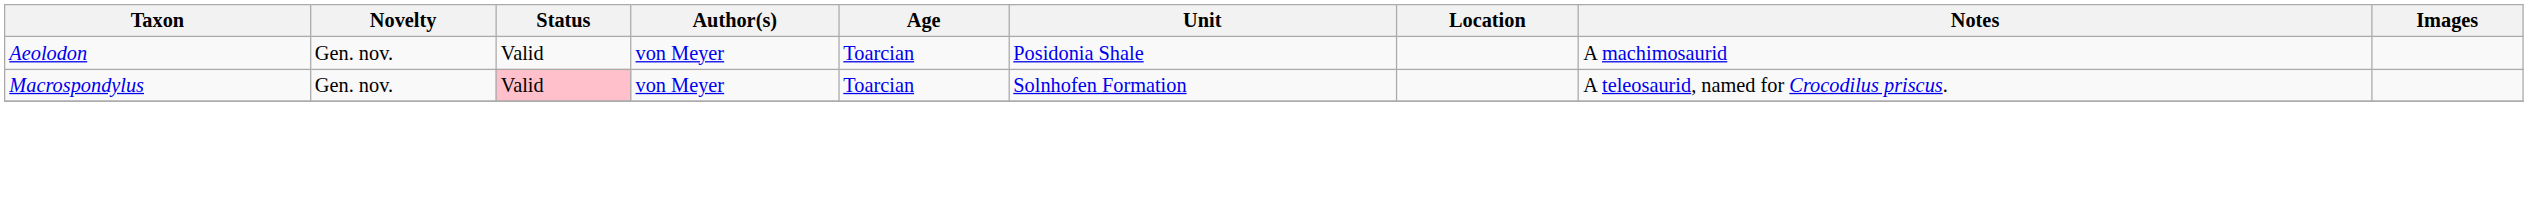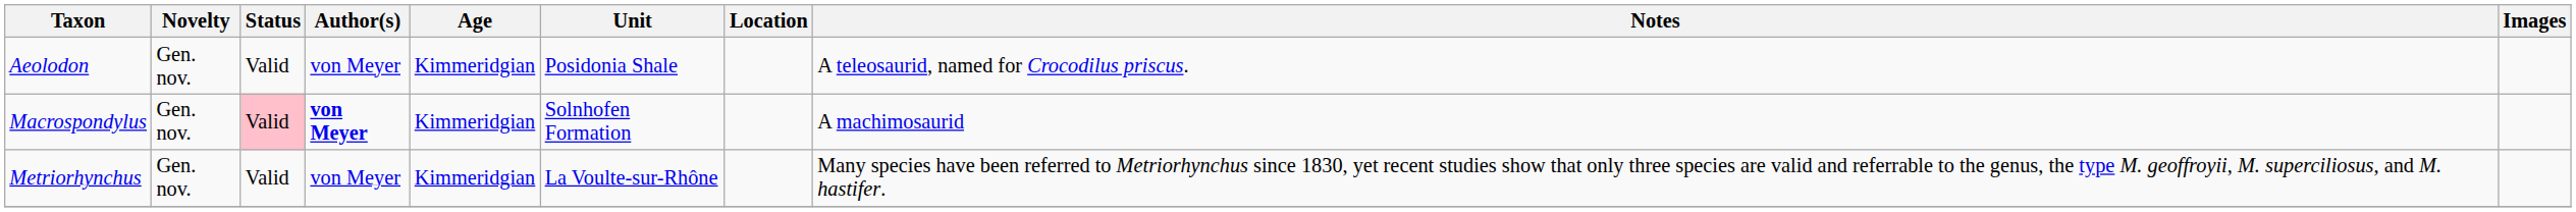 <table class="wikitable sortable" align="center" width="100%">
 <tr>
 <th>Taxon</th>
 <th>Novelty</th>
 <th>Status</th>
 <th>Author(s)</th>
 <th>Age</th>
 <th>Unit</th>
 <th>Location</th>
 <th>Notes</th>
 <th>Images</th>
 </tr>
 <tr>
 <td><em><a href='#'>Aeolodon</a></em></td>
 <td>Gen. nov.</td>
 <td>Valid</td>
 <td><a href='#'>von Meyer</a></td>
-<td><a href='#'>Toarcian</a></td>
+<td><a href='#'>Kimmeridgian</a></td>
 <td><a href='#'>Posidonia Shale</a></td>
 <td></td>
-<td>A <a href='#'>machimosaurid</a></td>
+<td>A <a href='#'>teleosaurid</a>, named for <em><a href='#'>Crocodilus priscus</a></em>.</td>
 <td></td>
 </tr>
 <tr>
 <td><em><a href='#'>Macrospondylus</a></em></td>
 <td>Gen. nov.</td>
 <td style="background: pink;">Valid</td>
-<td><a href='#'>von Meyer</a></td>
-<td><a href='#'>Toarcian</a></td>
+<td><strong><a href='#'>von Meyer</a></strong></td>
+<td><a href='#'>Kimmeridgian</a></td>
 <td><a href='#'>Solnhofen Formation</a></td>
 <td></td>
-<td>A <a href='#'>teleosaurid</a>, named for <em><a href='#'>Crocodilus priscus</a></em>.</td>
+<td>A <a href='#'>machimosaurid</a></td>
+<td></td>
+</tr>
+<tr>
+<td><em><a href='#'>Metriorhynchus</a></em></td>
+<td>Gen. nov.</td>
+<td>Valid</td>
+<td><a href='#'>von Meyer</a></td>
+<td><a href='#'>Kimmeridgian</a></td>
+<td><a href='#'>La Voulte-sur-Rhône</a></td>
+<td></td>
+<td>Many species have been referred to <em>Metriorhynchus</em> since 1830, yet recent studies show that only three species are valid and referrable to the genus, the <a href='#'>type</a> <em>M. geoffroyii</em>, <em>M. superciliosus</em>, and <em>M. hastifer</em>.</td>
 <td></td>
 </tr>
 <tr>
 </tr>
 </table>
